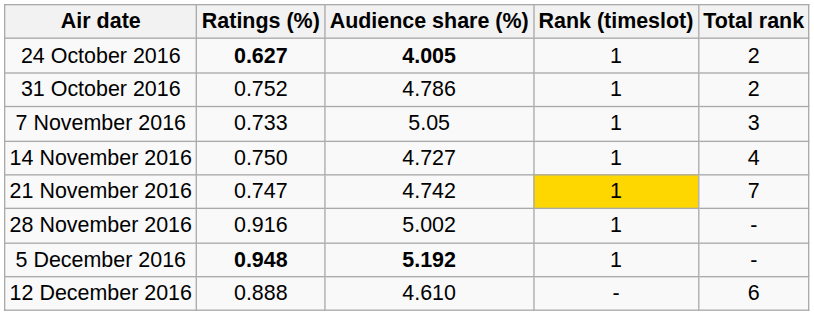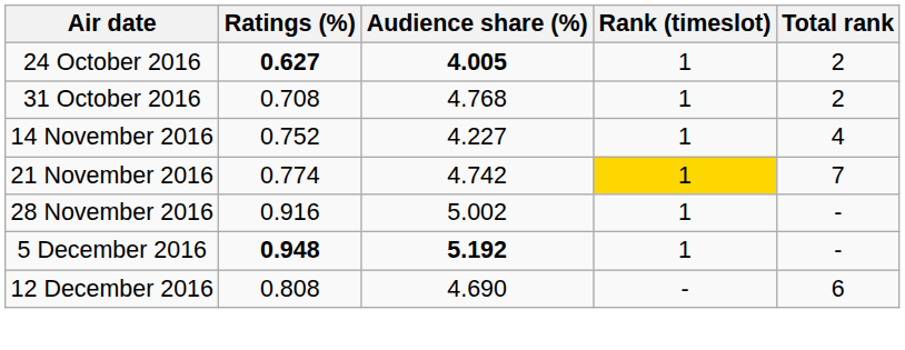 <table class="wikitable mw-collapsible" style="text-align:center" "wikitable sortable mw-collapsible jquery-tablesorter">
 <tr>
 <th>Air date</th>
 <th>Ratings (%)</th>
 <th>Audience share (%)</th>
 <th>Rank (timeslot)</th>
 <th>Total rank</th>
 </tr>
 <tr>
 <td>24 October 2016</td>
 <td><strong><span>0.627</span></strong></td>
 <td><strong><span>4.005</span></strong></td>
 <td>1</td>
 <td>2</td>
 </tr>
 <tr>
 <td>31 October 2016</td>
-<td>0.752</td>
-<td>4.786</td>
+<td>0.708</td>
+<td>4.768</td>
 <td>1</td>
 <td>2</td>
 </tr>
 <tr>
-<td>7 November 2016</td>
-<td>0.733</td>
-<td>5.05</td>
-<td>1</td>
-<td>3</td>
-</tr>
-<tr>
 <td>14 November 2016</td>
-<td>0.750</td>
-<td>4.727</td>
+<td>0.752</td>
+<td>4.227</td>
 <td>1</td>
 <td>4</td>
 </tr>
 <tr>
 <td>21 November 2016</td>
-<td>0.747</td>
+<td>0.774</td>
 <td>4.742</td>
 <td style="background: gold;">1</td>
 <td>7</td>
 </tr>
 <tr>
 <td>28 November 2016</td>
 <td>0.916</td>
 <td>5.002</td>
 <td>1</td>
 <td>-</td>
 </tr>
 <tr>
 <td>5 December 2016</td>
 <td><strong><span>0.948</span></strong></td>
 <td><strong><span>5.192</span></strong></td>
 <td>1</td>
 <td>-</td>
 </tr>
 <tr>
 <td>12 December 2016</td>
-<td>0.888</td>
-<td>4.610</td>
+<td>0.808</td>
+<td>4.690</td>
 <td>-</td>
 <td>6</td>
 </tr>
 </table>
